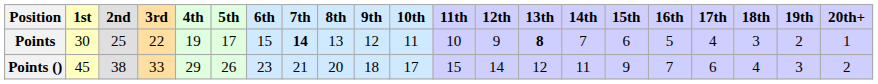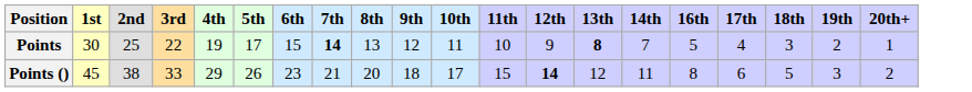 <table class="wikitable" style="font-size:85%; text-align:center">
 <tr>
 <th>Position</th>
 <td style="background:#FFFFBF;"> <strong>1st</strong> </td>
 <td style="background:#DFDFDF;"> <strong>2nd</strong> </td>
 <td style="background:#FFDF9F;"> <strong>3rd</strong> </td>
 <td style="background:#DFFFDF;"> <strong>4th</strong> </td>
 <td style="background:#DFFFDF;"> <strong>5th</strong> </td>
 <td style="background:#CFEAFF;"> <strong>6th</strong> </td>
 <td style="background:#CFEAFF;"> <strong>7th</strong> </td>
 <td style="background:#CFEAFF;"> <strong>8th</strong> </td>
 <td style="background:#CFEAFF;"> <strong>9th</strong> </td>
 <td style="background:#CFEAFF;"> <strong>10th</strong> </td>
 <td style="background:#CFCFFF;"> <strong>11th</strong> </td>
 <td style="background:#CFCFFF;"> <strong>12th</strong> </td>
 <td style="background:#CFCFFF;"> <strong>13th</strong> </td>
 <td style="background:#CFCFFF;"> <strong>14th</strong> </td>
-<td style="background:#CFCFFF;"> <strong>15th</strong> </td>
 <td style="background:#CFCFFF;"> <strong>16th</strong> </td>
 <td style="background:#CFCFFF;"> <strong>17th</strong> </td>
 <td style="background:#CFCFFF;"> <strong>18th</strong> </td>
 <td style="background:#CFCFFF;"> <strong>19th</strong> </td>
 <td style="background:#CFCFFF;"> <strong>20th+</strong> </td>
 </tr>
 <tr>
 <th>Points</th>
 <td style="background:#FFFFBF;">30</td>
 <td style="background:#DFDFDF;">25</td>
 <td style="background:#FFDF9F;">22</td>
 <td style="background:#DFFFDF;">19</td>
 <td style="background:#DFFFDF;">17</td>
 <td style="background:#CFEAFF;">15</td>
 <td style="background:#CFEAFF;"><strong>14</strong></td>
 <td style="background:#CFEAFF;">13</td>
 <td style="background:#CFEAFF;">12</td>
 <td style="background:#CFEAFF;">11</td>
 <td style="background:#CFCFFF;">10</td>
 <td style="background:#CFCFFF;">9</td>
 <td style="background:#CFCFFF;"><strong>8</strong></td>
 <td style="background:#CFCFFF;">7</td>
-<td style="background:#CFCFFF;">6</td>
 <td style="background:#CFCFFF;">5</td>
 <td style="background:#CFCFFF;">4</td>
 <td style="background:#CFCFFF;">3</td>
 <td style="background:#CFCFFF;">2</td>
 <td style="background:#CFCFFF;">1</td>
 </tr>
 <tr>
 <th>Points ()</th>
 <td style="background:#FFFFBF;">45</td>
 <td style="background:#DFDFDF;">38</td>
 <td style="background:#FFDF9F;">33</td>
 <td style="background:#DFFFDF;">29</td>
 <td style="background:#DFFFDF;">26</td>
 <td style="background:#CFEAFF;">23</td>
 <td style="background:#CFEAFF;">21</td>
 <td style="background:#CFEAFF;">20</td>
 <td style="background:#CFEAFF;">18</td>
 <td style="background:#CFEAFF;">17</td>
 <td style="background:#CFCFFF;">15</td>
-<td style="background:#CFCFFF;">14</td>
+<td style="background:#CFCFFF;"><strong>14</strong></td>
 <td style="background:#CFCFFF;">12</td>
 <td style="background:#CFCFFF;">11</td>
-<td style="background:#CFCFFF;">9</td>
-<td style="background:#CFCFFF;">7</td>
+<td style="background:#CFCFFF;">8</td>
 <td style="background:#CFCFFF;">6</td>
-<td style="background:#CFCFFF;">4</td>
+<td style="background:#CFCFFF;">5</td>
 <td style="background:#CFCFFF;">3</td>
 <td style="background:#CFCFFF;">2</td>
 </tr>
 </table>
